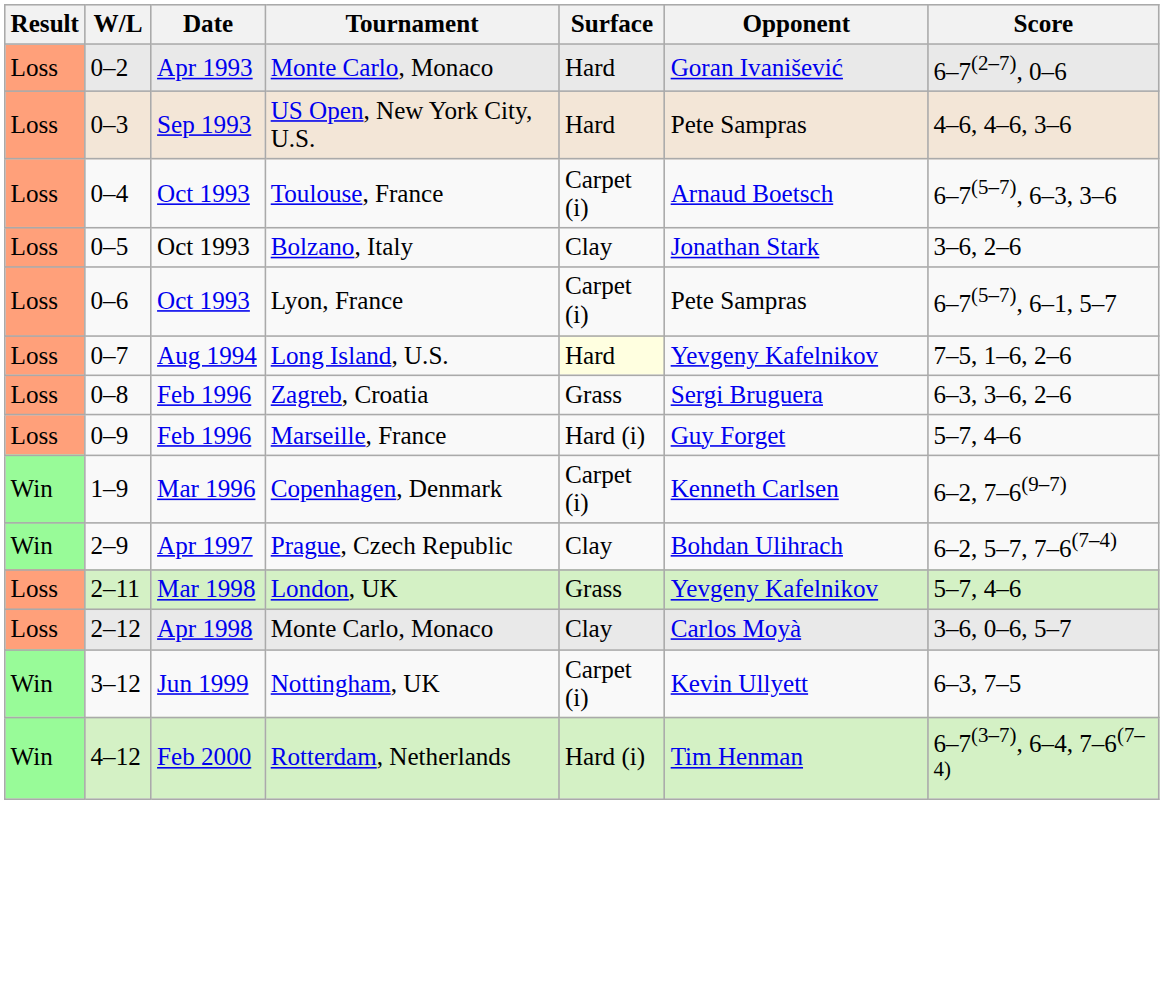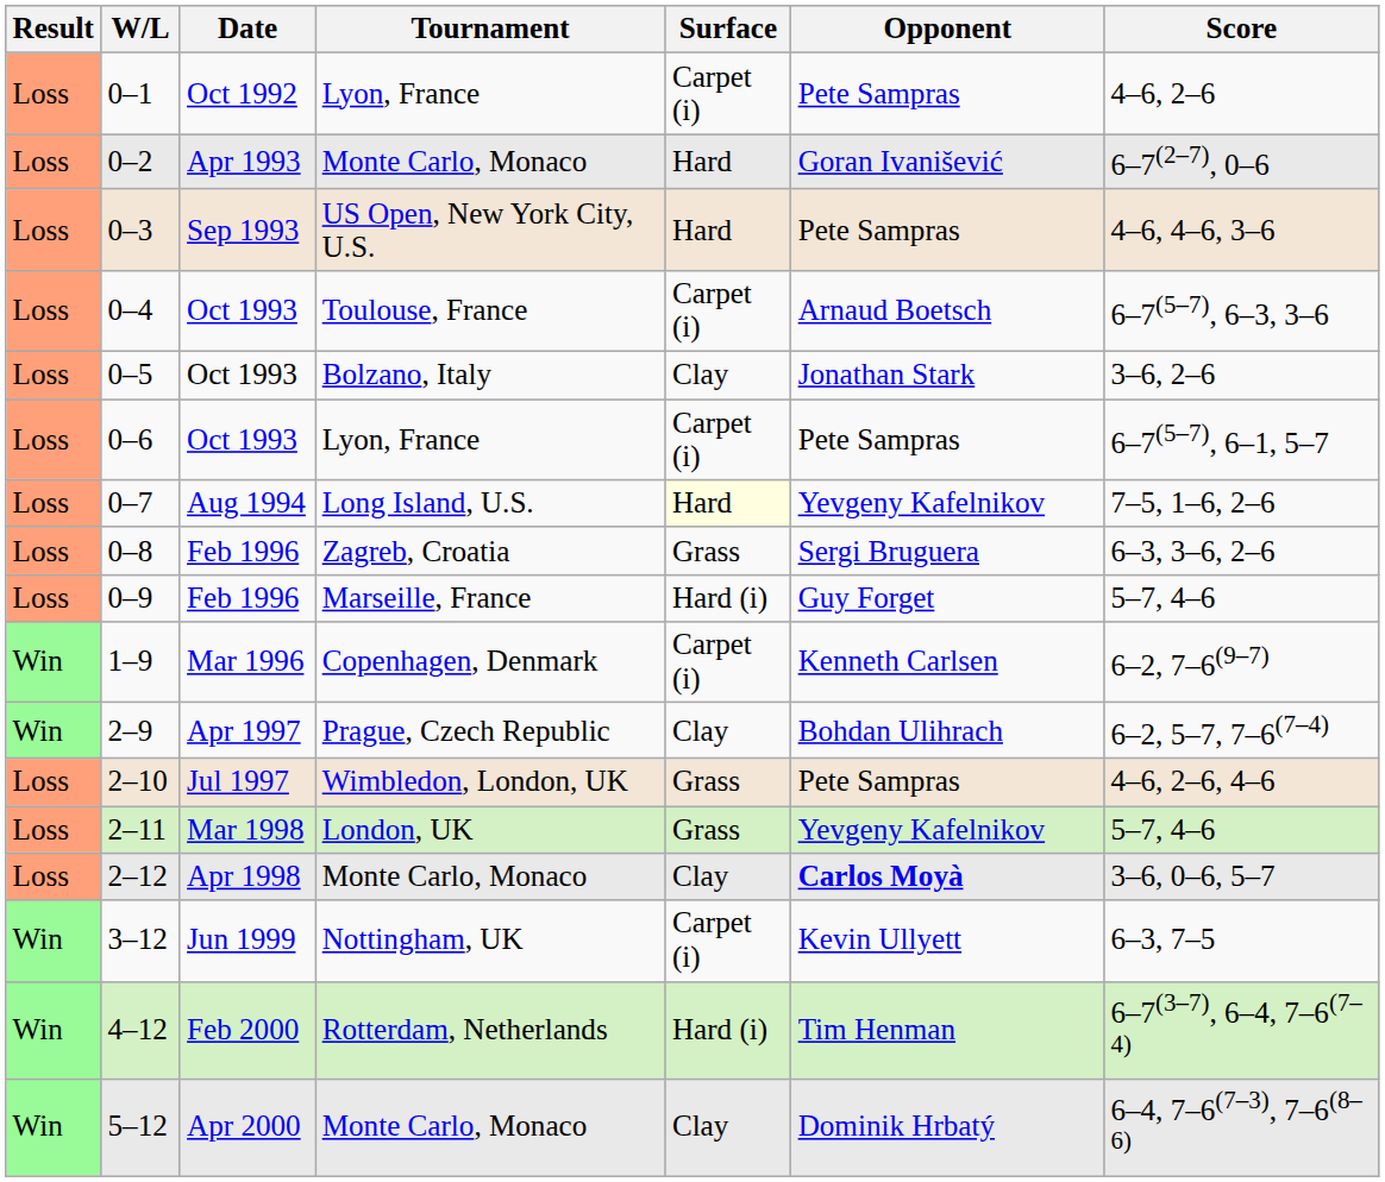 <table class="sortable wikitable">
 <tr>
 <th style="width:40px">Result</th>
 <th style="width:35px" class="unsortable">W/L</th>
 <th style="width:65px">Date</th>
 <th style="width:180px">Tournament</th>
 <th style="width:60px">Surface</th>
 <th style="width:160px">Opponent</th>
 <th style="width:140px" class="unsortable">Score</th>
+</tr>
+<tr>
+<td style="background:#ffa07a;">Loss</td>
+<td>0–1</td>
+<td><a href='#'>Oct 1992</a></td>
+<td><a href='#'>Lyon</a>, France</td>
+<td>Carpet (i)</td>
+<td> <a href='#'>Pete Sampras</a></td>
+<td>4–6, 2–6</td>
 </tr>
 <tr style="background:#e9e9e9;">
 <td style="background:#ffa07a;">Loss</td>
 <td>0–2</td>
 <td><a href='#'>Apr 1993</a></td>
 <td><a href='#'>Monte Carlo</a>, Monaco</td>
 <td>Hard</td>
 <td> <a href='#'>Goran Ivanišević</a></td>
 <td>6–7<sup>(2–7)</sup>, 0–6</td>
 </tr>
 <tr style="background:#f3e6d7;">
 <td style="background:#ffa07a;">Loss</td>
 <td>0–3</td>
 <td><a href='#'>Sep 1993</a></td>
 <td><a href='#'>US Open</a>, New York City, U.S.</td>
 <td>Hard</td>
 <td> Pete Sampras</td>
 <td>4–6, 4–6, 3–6</td>
 </tr>
 <tr>
 <td style="background:#ffa07a;">Loss</td>
 <td>0–4</td>
 <td><a href='#'>Oct 1993</a></td>
 <td><a href='#'>Toulouse</a>, France</td>
 <td>Carpet (i)</td>
 <td> <a href='#'>Arnaud Boetsch</a></td>
 <td>6–7<sup>(5–7)</sup>, 6–3, 3–6</td>
 </tr>
 <tr>
 <td style="background:#ffa07a;">Loss</td>
 <td>0–5</td>
 <td>Oct 1993</td>
 <td><a href='#'>Bolzano</a>, Italy</td>
 <td>Clay</td>
 <td> <a href='#'>Jonathan Stark</a></td>
 <td>3–6, 2–6</td>
 </tr>
 <tr>
 <td style="background:#ffa07a;">Loss</td>
 <td>0–6</td>
 <td><a href='#'>Oct 1993</a></td>
 <td>Lyon, France</td>
 <td>Carpet (i)</td>
 <td> Pete Sampras</td>
 <td>6–7<sup>(5–7)</sup>, 6–1, 5–7</td>
 </tr>
 <tr>
 <td style="background:#ffa07a;">Loss</td>
 <td>0–7</td>
 <td><a href='#'>Aug 1994</a></td>
 <td><a href='#'>Long Island</a>, U.S.</td>
 <td style="background: lightyellow;">Hard</td>
 <td> <a href='#'>Yevgeny Kafelnikov</a></td>
 <td>7–5, 1–6, 2–6</td>
 </tr>
 <tr>
 <td style="background:#ffa07a;">Loss</td>
 <td>0–8</td>
 <td><a href='#'>Feb 1996</a></td>
 <td><a href='#'>Zagreb</a>, Croatia</td>
 <td>Grass</td>
 <td> <a href='#'>Sergi Bruguera</a></td>
 <td>6–3, 3–6, 2–6</td>
 </tr>
 <tr>
 <td style="background:#ffa07a;">Loss</td>
 <td>0–9</td>
 <td><a href='#'>Feb 1996</a></td>
 <td><a href='#'>Marseille</a>, France</td>
 <td>Hard (i)</td>
 <td> <a href='#'>Guy Forget</a></td>
 <td>5–7, 4–6</td>
 </tr>
 <tr>
 <td style="background:#98fb98;">Win</td>
 <td>1–9</td>
 <td><a href='#'>Mar 1996</a></td>
 <td><a href='#'>Copenhagen</a>, Denmark</td>
 <td>Carpet (i)</td>
 <td> <a href='#'>Kenneth Carlsen</a></td>
 <td>6–2, 7–6<sup>(9–7)</sup></td>
 </tr>
 <tr>
 <td style="background:#98fb98;">Win</td>
 <td>2–9</td>
 <td><a href='#'>Apr 1997</a></td>
 <td><a href='#'>Prague</a>, Czech Republic</td>
 <td>Clay</td>
 <td> <a href='#'>Bohdan Ulihrach</a></td>
 <td>6–2, 5–7, 7–6<sup>(7–4)</sup></td>
 </tr>
+<tr style="background:#f3e6d7;">
+<td style="background:#ffa07a;">Loss</td>
+<td>2–10</td>
+<td><a href='#'>Jul 1997</a></td>
+<td><a href='#'>Wimbledon</a>, London, UK</td>
+<td>Grass</td>
+<td> Pete Sampras</td>
+<td>4–6, 2–6, 4–6</td>
+</tr>
 <tr style="background:#d4f1c5;">
 <td style="background:#ffa07a;">Loss</td>
 <td>2–11</td>
 <td><a href='#'>Mar 1998</a></td>
 <td><a href='#'>London</a>, UK</td>
 <td>Grass</td>
 <td> <a href='#'>Yevgeny Kafelnikov</a></td>
 <td>5–7, 4–6</td>
 </tr>
 <tr style="background:#e9e9e9;">
 <td style="background:#ffa07a;">Loss</td>
 <td>2–12</td>
 <td><a href='#'>Apr 1998</a></td>
 <td>Monte Carlo, Monaco</td>
 <td>Clay</td>
-<td> <a href='#'>Carlos Moyà</a></td>
+<td><strong> <a href='#'>Carlos Moyà</a></strong></td>
 <td>3–6, 0–6, 5–7</td>
 </tr>
 <tr>
 <td style="background:#98fb98;">Win</td>
 <td>3–12</td>
 <td><a href='#'>Jun 1999</a></td>
 <td><a href='#'>Nottingham</a>, UK</td>
 <td>Carpet (i)</td>
 <td> <a href='#'>Kevin Ullyett</a></td>
 <td>6–3, 7–5</td>
 </tr>
 <tr style="background:#d4f1c5;">
 <td style="background:#98fb98;">Win</td>
 <td>4–12</td>
 <td><a href='#'>Feb 2000</a></td>
 <td><a href='#'>Rotterdam</a>, Netherlands</td>
 <td>Hard (i)</td>
 <td> <a href='#'>Tim Henman</a></td>
 <td>6–7<sup>(3–7)</sup>, 6–4, 7–6<sup>(7–4)</sup></td>
 </tr>
+<tr style="background:#e9e9e9;">
+<td style="background:#98fb98;">Win</td>
+<td>5–12</td>
+<td><a href='#'>Apr 2000</a></td>
+<td><a href='#'>Monte Carlo</a>, Monaco</td>
+<td>Clay</td>
+<td> <a href='#'>Dominik Hrbatý</a></td>
+<td>6–4, 7–6<sup>(7–3)</sup>, 7–6<sup>(8–6)</sup></td>
+</tr>
 </table>
